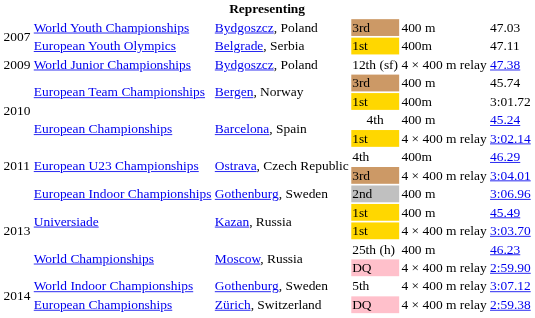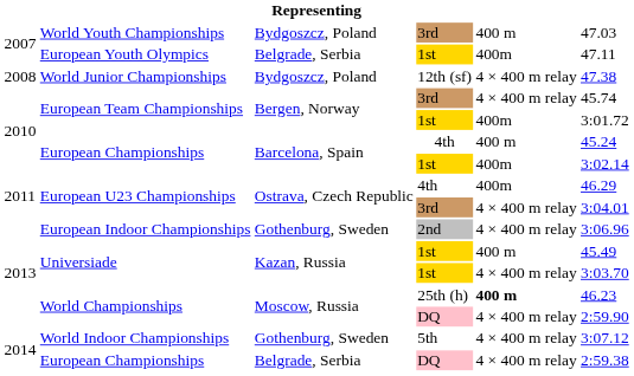 <table>
 <tr>
 <th colspan="6">Representing </th>
 </tr>
 <tr>
 <td rowspan=2>2007</td>
 <td><a href='#'>World Youth Championships</a></td>
 <td><a href='#'>Bydgoszcz</a>, Poland</td>
 <td bgcolor="CC9966">3rd</td>
 <td>400 m</td>
 <td>47.03</td>
 </tr>
 <tr>
 <td><a href='#'>European Youth Olympics</a></td>
 <td><a href='#'>Belgrade</a>, Serbia</td>
 <td bgcolor=gold>1st</td>
 <td>400m</td>
 <td>47.11</td>
 </tr>
 <tr>
-<td>2009</td>
+<td>2008</td>
 <td><a href='#'>World Junior Championships</a></td>
 <td><a href='#'>Bydgoszcz</a>, Poland</td>
 <td>12th (sf)</td>
 <td>4 × 400 m relay</td>
 <td><a href='#'>47.38</a></td>
 </tr>
 <tr>
 <td rowspan=4>2010</td>
 <td rowspan=2><a href='#'>European Team Championships</a></td>
 <td rowspan=2><a href='#'>Bergen</a>, Norway</td>
 <td bgcolor="CC9966">3rd</td>
-<td>400 m</td>
+<td>4 × 400 m relay</td>
 <td>45.74</td>
 </tr>
 <tr>
 <td bgcolor="gold">1st</td>
 <td>400m</td>
 <td>3:01.72</td>
 </tr>
 <tr>
 <td rowspan=2><a href='#'>European Championships</a></td>
 <td rowspan=2><a href='#'>Barcelona</a>, Spain</td>
 <td align="center">4th</td>
 <td>400 m</td>
 <td><a href='#'>45.24</a></td>
 </tr>
 <tr>
 <td bgcolor="gold">1st</td>
-<td>4 × 400 m relay</td>
+<td>400m</td>
 <td><a href='#'>3:02.14</a></td>
 </tr>
 <tr>
 <td rowspan=2>2011</td>
 <td rowspan=2><a href='#'>European U23 Championships</a></td>
 <td rowspan=2><a href='#'>Ostrava</a>, Czech Republic</td>
 <td>4th</td>
 <td>400m</td>
 <td><a href='#'>46.29</a></td>
 </tr>
 <tr>
 <td bgcolor="cc9966">3rd</td>
 <td>4 × 400 m relay</td>
 <td><a href='#'>3:04.01</a></td>
 </tr>
 <tr>
 <td rowspan=5>2013</td>
 <td><a href='#'>European Indoor Championships</a></td>
 <td><a href='#'>Gothenburg</a>, Sweden</td>
 <td bgcolor="silver">2nd</td>
-<td>400 m</td>
+<td>4 × 400 m relay</td>
 <td><a href='#'>3:06.96</a></td>
 </tr>
 <tr>
 <td rowspan=2><a href='#'>Universiade</a></td>
 <td rowspan=2><a href='#'>Kazan</a>, Russia</td>
 <td bgcolor="gold">1st</td>
 <td>400 m</td>
 <td><a href='#'>45.49</a></td>
 </tr>
 <tr>
 <td bgcolor="gold">1st</td>
 <td>4 × 400 m relay</td>
 <td><a href='#'>3:03.70</a></td>
 </tr>
 <tr>
 <td rowspan=2><a href='#'>World Championships</a></td>
 <td rowspan=2><a href='#'>Moscow</a>, Russia</td>
 <td>25th (h)</td>
-<td>400 m</td>
+<td><strong>400 m</strong></td>
 <td><a href='#'>46.23</a></td>
 </tr>
 <tr>
 <td bgcolor="pink">DQ</td>
 <td>4 × 400 m relay</td>
 <td><a href='#'>2:59.90</a></td>
 </tr>
 <tr>
 <td rowspan=2>2014</td>
 <td><a href='#'>World Indoor Championships</a></td>
 <td><a href='#'>Gothenburg</a>, Sweden</td>
 <td>5th</td>
 <td>4 × 400 m relay</td>
 <td><a href='#'>3:07.12</a></td>
 </tr>
 <tr>
 <td><a href='#'>European Championships</a></td>
-<td><a href='#'>Zürich</a>, Switzerland</td>
+<td><a href='#'>Belgrade</a>, Serbia</td>
 <td bgcolor="pink">DQ</td>
 <td>4 × 400 m relay</td>
 <td><a href='#'>2:59.38</a></td>
 </tr>
 </table>
